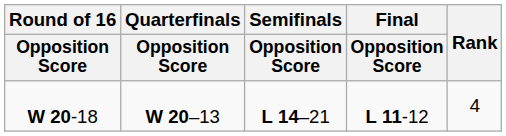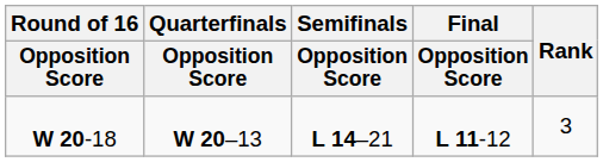 <table class=wikitable style="font-size:90%">
 <tr>
 <th>Round of 16</th>
 <th>Quarterfinals</th>
 <th>Semifinals</th>
 <th>Final</th>
 <th rowspan=2>Rank</th>
 </tr>
 <tr style="font-size:95%">
 <th>Opposition<br>Score</th>
 <th>Opposition<br>Score</th>
 <th>Opposition<br>Score</th>
 <th>Opposition<br>Score</th>
 </tr>
 <tr align=center>
 <td><br><strong>W</strong>  <strong>20</strong>-18</td>
 <td><br><strong>W</strong>  <strong>20</strong>–13</td>
 <td><br><strong>L</strong>  <strong>14</strong>–21</td>
 <td><br><strong>L</strong>  <strong>11</strong>-12</td>
-<td>4</td>
+<td>3</td>
 </tr>
 </table>
